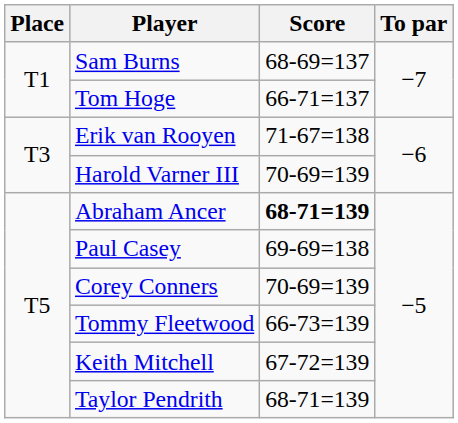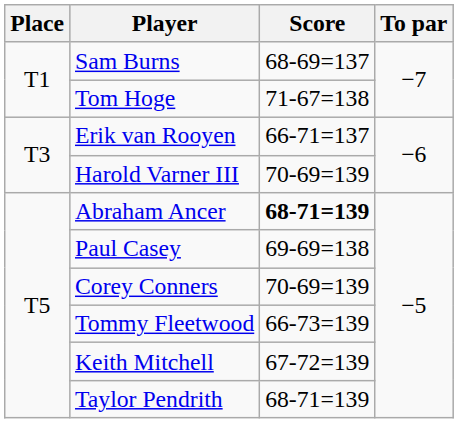 <table class="wikitable">
 <tr>
 <th>Place</th>
 <th>Player</th>
 <th>Score</th>
 <th>To par</th>
 </tr>
 <tr>
 <td rowspan=2 align=center>T1</td>
 <td> <a href='#'>Sam Burns</a></td>
 <td>68-69=137</td>
 <td rowspan=2 align=center>−7</td>
 </tr>
 <tr>
 <td> <a href='#'>Tom Hoge</a></td>
-<td>66-71=137</td>
+<td>71-67=138</td>
 </tr>
 <tr>
 <td rowspan=2 align=center>T3</td>
 <td> <a href='#'>Erik van Rooyen</a></td>
-<td>71-67=138</td>
+<td>66-71=137</td>
 <td rowspan=2 align=center>−6</td>
 </tr>
 <tr>
 <td> <a href='#'>Harold Varner III</a></td>
 <td>70-69=139</td>
 </tr>
 <tr>
 <td rowspan=6 align=center>T5</td>
 <td> <a href='#'>Abraham Ancer</a></td>
 <td><strong>68-71=139</strong></td>
 <td rowspan=6 align=center>−5</td>
 </tr>
 <tr>
 <td> <a href='#'>Paul Casey</a></td>
 <td>69-69=138</td>
 </tr>
 <tr>
 <td> <a href='#'>Corey Conners</a></td>
 <td>70-69=139</td>
 </tr>
 <tr>
 <td> <a href='#'>Tommy Fleetwood</a></td>
 <td>66-73=139</td>
 </tr>
 <tr>
 <td> <a href='#'>Keith Mitchell</a></td>
 <td>67-72=139</td>
 </tr>
 <tr>
 <td> <a href='#'>Taylor Pendrith</a></td>
 <td>68-71=139</td>
 </tr>
 </table>
